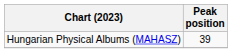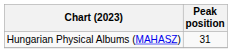 <table class="wikitable sortable">
 <tr>
 <th scope="col">Chart (2023)</th>
 <th scope="col">Peak<br>position</th>
 </tr>
 <tr>
 <td>Hungarian Physical Albums (<a href='#'>MAHASZ</a>)</td>
-<td align="center">39</td>
+<td align="center">31</td>
 </tr>
 <tr>
 </tr>
 </table>
